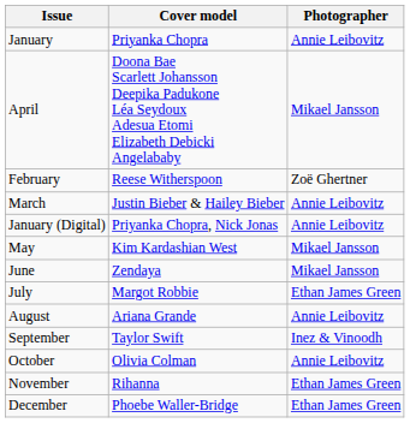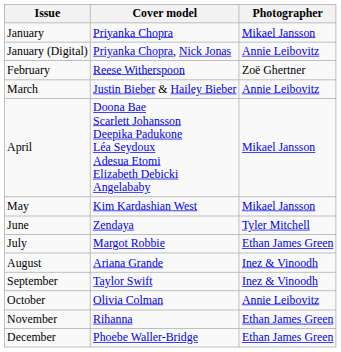 <table class="sortable wikitable">
 <tr>
 <th style="text-align:center;">Issue</th>
 <th style="text-align:center;">Cover model</th>
 <th style="text-align:center;">Photographer</th>
 </tr>
 <tr>
 <td>January</td>
 <td><a href='#'>Priyanka Chopra</a></td>
-<td><a href='#'>Annie Leibovitz</a></td>
+<td><a href='#'>Mikael Jansson</a></td>
 </tr>
 <tr>
-<td>April</td>
-<td><a href='#'>Doona Bae</a><br><a href='#'>Scarlett Johansson</a><br><a href='#'>Deepika Padukone</a><br><a href='#'>Léa Seydoux</a><br><a href='#'>Adesua Etomi</a><br><a href='#'>Elizabeth Debicki</a><br><a href='#'>Angelababy</a></td>
-<td><a href='#'>Mikael Jansson</a></td>
+<td>January (Digital)</td>
+<td><a href='#'>Priyanka Chopra</a>, <a href='#'>Nick Jonas</a></td>
+<td><a href='#'>Annie Leibovitz</a></td>
 </tr>
 <tr>
 <td>February</td>
 <td><a href='#'>Reese Witherspoon</a></td>
 <td>Zoë Ghertner</td>
 </tr>
 <tr>
 <td>March</td>
 <td><a href='#'>Justin Bieber</a> & <a href='#'>Hailey Bieber</a></td>
 <td><a href='#'>Annie Leibovitz</a></td>
 </tr>
 <tr>
-<td>January (Digital)</td>
-<td><a href='#'>Priyanka Chopra</a>, <a href='#'>Nick Jonas</a></td>
-<td><a href='#'>Annie Leibovitz</a></td>
+<td>April</td>
+<td><a href='#'>Doona Bae</a><br><a href='#'>Scarlett Johansson</a><br><a href='#'>Deepika Padukone</a><br><a href='#'>Léa Seydoux</a><br><a href='#'>Adesua Etomi</a><br><a href='#'>Elizabeth Debicki</a><br><a href='#'>Angelababy</a></td>
+<td><a href='#'>Mikael Jansson</a></td>
 </tr>
 <tr>
 <td>May</td>
 <td><a href='#'>Kim Kardashian West</a></td>
 <td><a href='#'>Mikael Jansson</a></td>
 </tr>
 <tr>
 <td>June</td>
 <td><a href='#'>Zendaya</a></td>
-<td><a href='#'>Mikael Jansson</a></td>
+<td><a href='#'>Tyler Mitchell</a></td>
 </tr>
 <tr>
 <td>July</td>
 <td><a href='#'>Margot Robbie</a></td>
 <td><a href='#'>Ethan James Green</a></td>
 </tr>
 <tr>
 <td>August</td>
 <td><a href='#'>Ariana Grande</a></td>
-<td><a href='#'>Annie Leibovitz</a></td>
+<td><a href='#'>Inez & Vinoodh</a></td>
 </tr>
 <tr>
 <td>September</td>
 <td><a href='#'>Taylor Swift</a></td>
 <td><a href='#'>Inez & Vinoodh</a></td>
 </tr>
 <tr>
 <td>October</td>
 <td><a href='#'>Olivia Colman</a></td>
 <td><a href='#'>Annie Leibovitz</a></td>
 </tr>
 <tr>
 <td>November</td>
 <td><a href='#'>Rihanna</a></td>
 <td><a href='#'>Ethan James Green</a></td>
 </tr>
 <tr>
 <td>December</td>
 <td><a href='#'>Phoebe Waller-Bridge</a></td>
 <td><a href='#'>Ethan James Green</a></td>
 </tr>
 </table>
